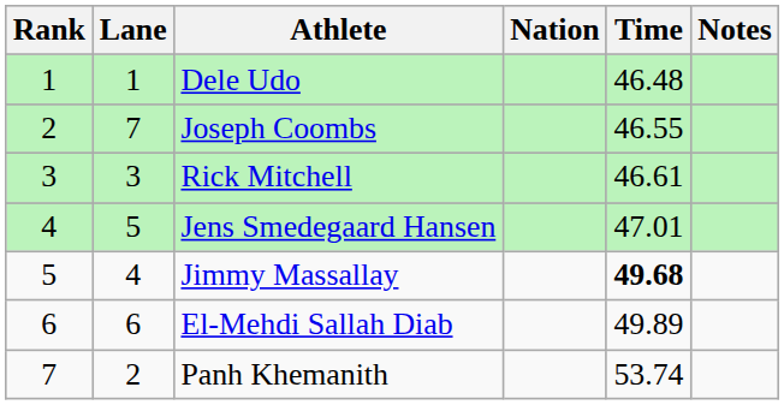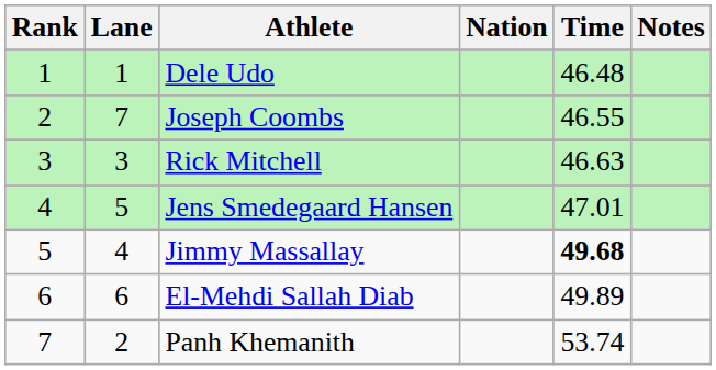 <table class="wikitable sortable" style="text-align:center">
 <tr>
 <th>Rank</th>
 <th>Lane</th>
 <th>Athlete</th>
 <th>Nation</th>
 <th>Time</th>
 <th>Notes</th>
 </tr>
 <tr style="background:#bbf3bb;">
 <td>1</td>
 <td>1</td>
 <td align=left><a href='#'>Dele Udo</a></td>
 <td align=left></td>
 <td>46.48</td>
 <td></td>
 </tr>
 <tr style="background:#bbf3bb;">
 <td>2</td>
 <td>7</td>
 <td align=left><a href='#'>Joseph Coombs</a></td>
 <td align=left></td>
 <td>46.55</td>
 <td></td>
 </tr>
 <tr style="background:#bbf3bb;">
 <td>3</td>
 <td>3</td>
 <td align=left><a href='#'>Rick Mitchell</a></td>
 <td align=left></td>
-<td>46.61</td>
+<td>46.63</td>
 <td></td>
 </tr>
 <tr style="background:#bbf3bb;">
 <td>4</td>
 <td>5</td>
 <td align=left><a href='#'>Jens Smedegaard Hansen</a></td>
 <td align=left></td>
 <td>47.01</td>
 <td></td>
 </tr>
 <tr>
 <td>5</td>
 <td>4</td>
 <td align=left><a href='#'>Jimmy Massallay</a></td>
 <td align=left></td>
 <td><strong>49.68</strong></td>
 <td></td>
 </tr>
 <tr>
 <td>6</td>
 <td>6</td>
 <td align=left><a href='#'>El-Mehdi Sallah Diab</a></td>
 <td align=left></td>
 <td>49.89</td>
 <td></td>
 </tr>
 <tr>
 <td>7</td>
 <td>2</td>
 <td align=left>Panh Khemanith</td>
 <td align=left></td>
 <td>53.74</td>
 <td></td>
 </tr>
 </table>
